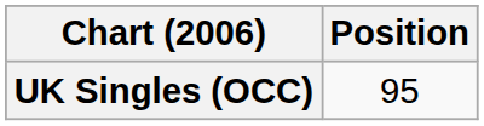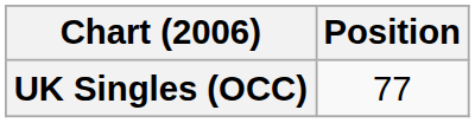 <table class="wikitable plainrowheaders" style="text-align:center">
 <tr>
 <th>Chart (2006)</th>
 <th>Position</th>
 </tr>
 <tr>
 <th scope="row">UK Singles (OCC)</th>
-<td>95</td>
+<td>77</td>
 </tr>
 </table>
